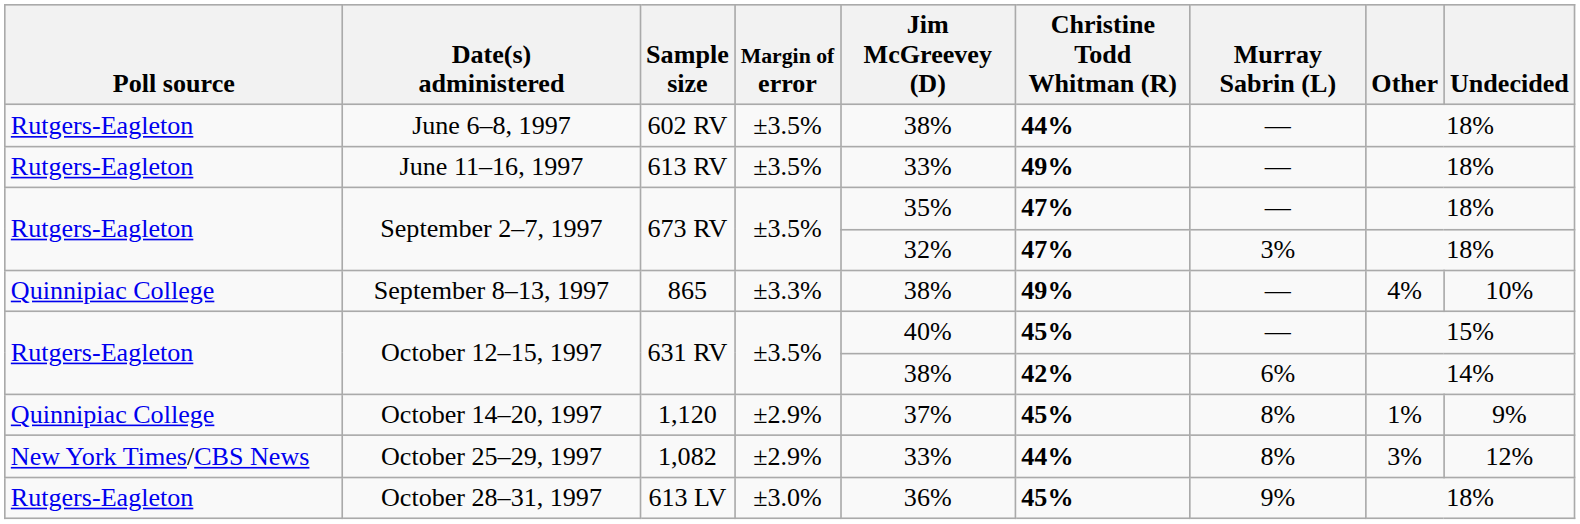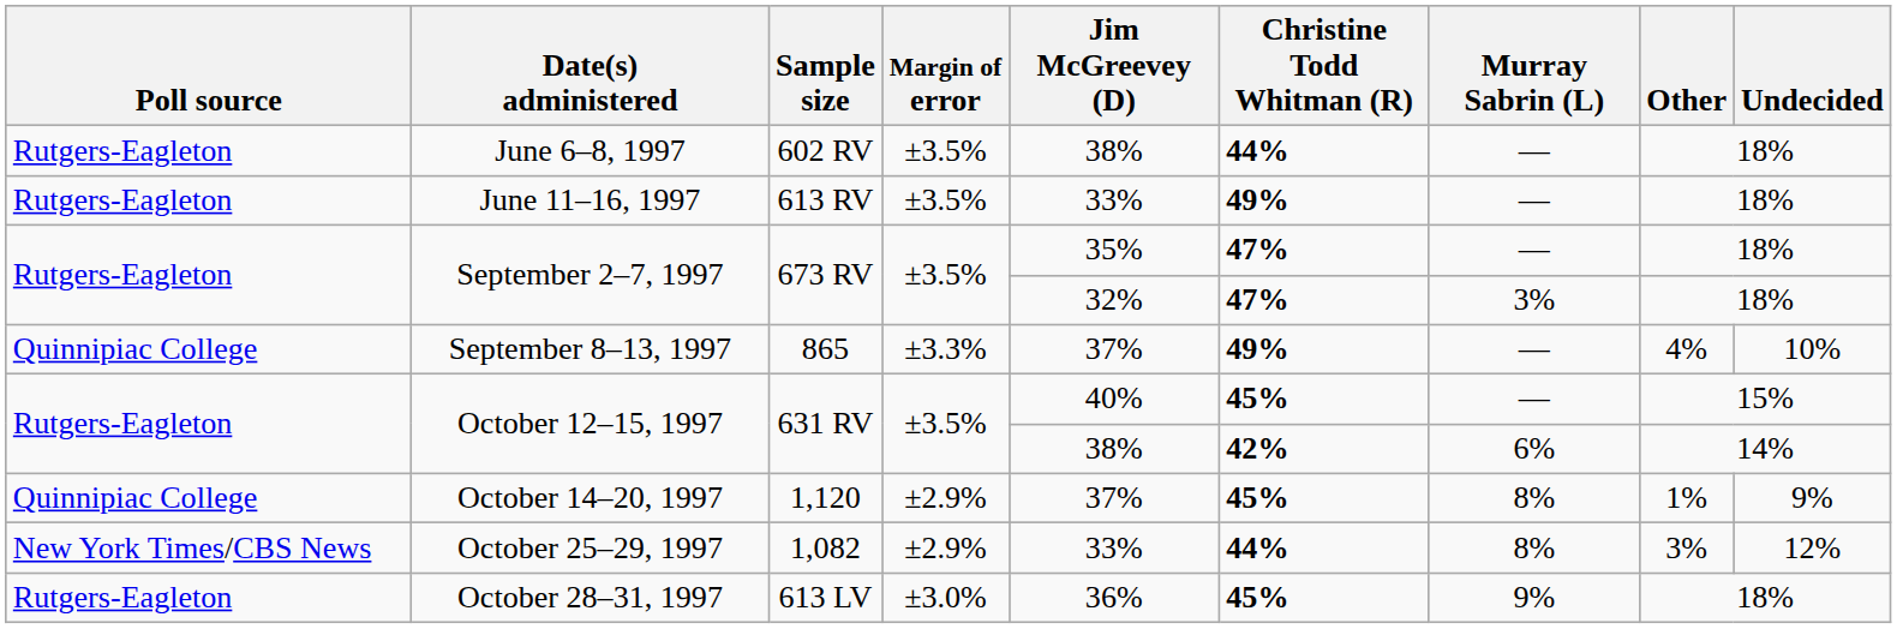 <table class="wikitable">
 <tr valign= bottom>
 <th style="width:200px;">Poll source</th>
 <th style="width:175px;">Date(s)<br>administered</th>
 <th class=small>Sample<br>size</th>
 <th><small>Margin of</small><br>error</th>
 <th style="width:100px;">Jim<br>McGreevey (D)</th>
 <th style="width:100px;">Christine Todd<br>Whitman (R)</th>
 <th style="width:100px;">Murray<br>Sabrin (L)</th>
 <th style="width:40px;">Other</th>
 <th style="width:40px;">Undecided</th>
 </tr>
 <tr>
 <td><a href='#'>Rutgers-Eagleton</a></td>
 <td align=center>June 6–8, 1997</td>
 <td align=center>602 RV</td>
 <td align=center>±3.5%</td>
 <td align=center>38%</td>
 <td><strong>44%</strong></td>
 <td align=center>—</td>
 <td colspan="2" align=center>18%</td>
 </tr>
 <tr>
 <td><a href='#'>Rutgers-Eagleton</a></td>
 <td align=center>June 11–16, 1997</td>
 <td align=center>613 RV</td>
 <td align=center>±3.5%</td>
 <td align=center>33%</td>
 <td><strong>49%</strong></td>
 <td align=center>—</td>
 <td colspan="2" align=center>18%</td>
 </tr>
 <tr>
 <td rowspan="2"><a href='#'>Rutgers-Eagleton</a></td>
 <td rowspan="2" align=center>September 2–7, 1997</td>
 <td rowspan="2" align=center>673 RV</td>
 <td rowspan="2" align=center>±3.5%</td>
 <td align=center>35%</td>
 <td><strong>47%</strong></td>
 <td align=center>—</td>
 <td colspan="2" align=center>18%</td>
 </tr>
 <tr>
 <td align=center>32%</td>
 <td><strong>47%</strong></td>
 <td align=center>3%</td>
 <td colspan="2" align=center>18%</td>
 </tr>
 <tr>
 <td><a href='#'>Quinnipiac College</a></td>
 <td align=center>September 8–13, 1997</td>
 <td align=center>865</td>
 <td align=center>±3.3%</td>
-<td align=center>38%</td>
+<td align=center>37%</td>
 <td><strong>49%</strong></td>
 <td align=center>—</td>
 <td align=center>4%</td>
 <td align=center>10%</td>
 </tr>
 <tr>
 <td rowspan="2"><a href='#'>Rutgers-Eagleton</a></td>
 <td rowspan="2" align=center>October 12–15, 1997</td>
 <td rowspan="2" align=center>631 RV</td>
 <td rowspan="2" align=center>±3.5%</td>
 <td align=center>40%</td>
 <td><strong>45%</strong></td>
 <td align=center>—</td>
 <td colspan="2" align=center>15%</td>
 </tr>
 <tr>
 <td align=center>38%</td>
 <td><strong>42%</strong></td>
 <td align=center>6%</td>
 <td colspan="2" align=center>14%</td>
 </tr>
 <tr>
 <td><a href='#'>Quinnipiac College</a></td>
 <td align=center>October 14–20, 1997</td>
 <td align=center>1,120</td>
 <td align=center>±2.9%</td>
 <td align=center>37%</td>
 <td><strong>45%</strong></td>
 <td align=center>8%</td>
 <td align=center>1%</td>
 <td align=center>9%</td>
 </tr>
 <tr>
 <td><a href='#'>New York Times</a>/<a href='#'>CBS News</a></td>
 <td align=center>October 25–29, 1997</td>
 <td align=center>1,082</td>
 <td align=center>±2.9%</td>
 <td align=center>33%</td>
 <td><strong>44%</strong></td>
 <td align=center>8%</td>
 <td align=center>3%</td>
 <td align=center>12%</td>
 </tr>
 <tr>
 <td><a href='#'>Rutgers-Eagleton</a></td>
 <td align=center>October 28–31, 1997</td>
 <td align=center>613 LV</td>
 <td align=center>±3.0%</td>
 <td align=center>36%</td>
 <td><strong>45%</strong></td>
 <td align=center>9%</td>
 <td colspan="2" align=center>18%</td>
 </tr>
 </table>
